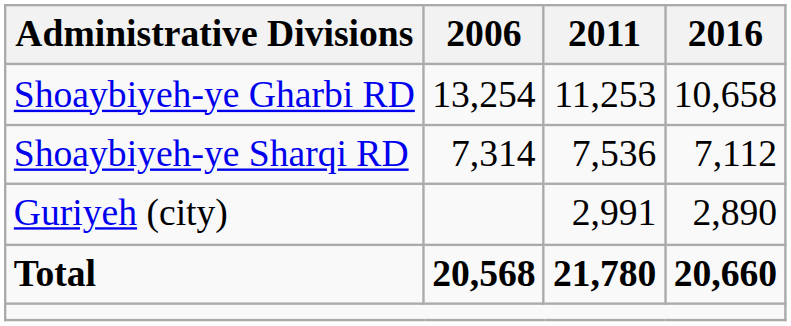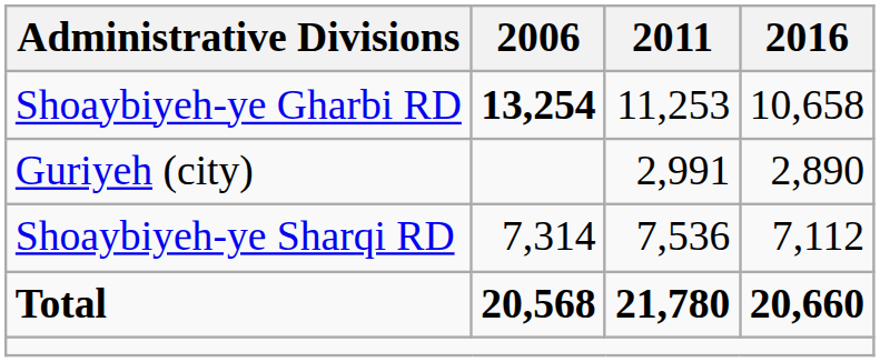 <table class="wikitable">
 <tr>
 <th>Administrative Divisions</th>
 <th>2006</th>
 <th>2011</th>
 <th>2016</th>
 </tr>
 <tr>
 <td><a href='#'>Shoaybiyeh-ye Gharbi RD</a></td>
-<td style="text-align: right;">13,254</td>
+<td style="text-align: right;"><strong>13,254</strong></td>
 <td style="text-align: right;">11,253</td>
 <td style="text-align: right;">10,658</td>
+</tr>
+<tr>
+<td><a href='#'>Guriyeh</a> (city)</td>
+<td style="text-align: right;"></td>
+<td style="text-align: right;">2,991</td>
+<td style="text-align: right;">2,890</td>
 </tr>
 <tr>
 <td><a href='#'>Shoaybiyeh-ye Sharqi RD</a></td>
 <td style="text-align: right;">7,314</td>
 <td style="text-align: right;">7,536</td>
 <td style="text-align: right;">7,112</td>
-</tr>
-<tr>
-<td><a href='#'>Guriyeh</a> (city)</td>
-<td style="text-align: right;"></td>
-<td style="text-align: right;">2,991</td>
-<td style="text-align: right;">2,890</td>
 </tr>
 <tr>
 <td><strong>Total</strong></td>
 <td style="text-align: right;"><strong>20,568</strong></td>
 <td style="text-align: right;"><strong>21,780</strong></td>
 <td style="text-align: right;"><strong>20,660</strong></td>
 </tr>
 <tr>
 <td colspan=4></td>
 </tr>
 </table>
